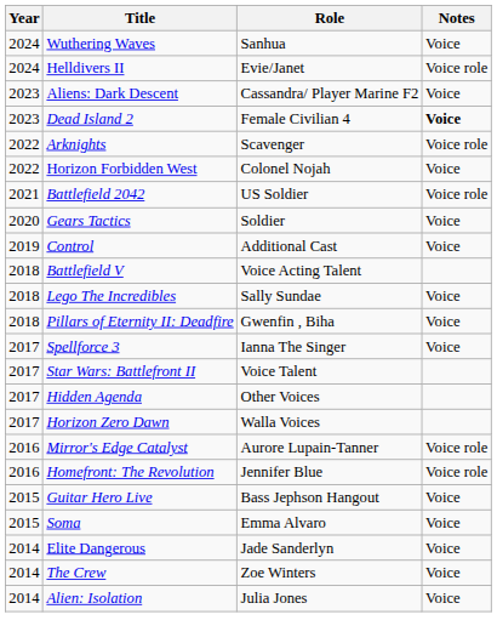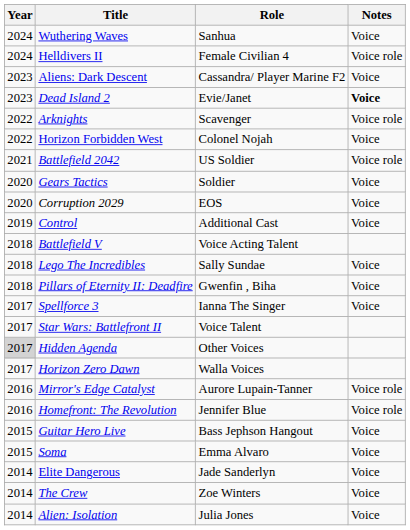 <table class="wikitable" style="font-size: 95%;">
 <tr>
 <th>Year</th>
 <th>Title</th>
 <th>Role</th>
 <th>Notes</th>
 </tr>
 <tr>
 <td>2024</td>
 <td><a href='#'>Wuthering Waves</a></td>
 <td>Sanhua</td>
 <td>Voice</td>
 </tr>
 <tr>
 <td>2024</td>
 <td><a href='#'>Helldivers II</a></td>
-<td>Evie/Janet</td>
+<td>Female Civilian 4</td>
 <td>Voice role</td>
 </tr>
 <tr>
 <td>2023</td>
 <td><a href='#'>Aliens: Dark Descent</a></td>
 <td>Cassandra/ Player Marine F2</td>
 <td>Voice</td>
 </tr>
 <tr>
 <td>2023</td>
 <td><em><a href='#'>Dead Island 2</a></em></td>
-<td>Female Civilian 4</td>
+<td>Evie/Janet</td>
 <td><strong>Voice</strong></td>
 </tr>
 <tr>
 <td>2022</td>
 <td><em><a href='#'>Arknights</a></em></td>
 <td>Scavenger</td>
 <td>Voice role</td>
 </tr>
 <tr>
 <td>2022</td>
 <td><a href='#'>Horizon Forbidden West</a></td>
 <td>Colonel Nojah</td>
 <td>Voice</td>
 </tr>
 <tr>
 <td>2021</td>
 <td><em><a href='#'>Battlefield 2042</a></em></td>
 <td>US Soldier</td>
 <td>Voice role</td>
 </tr>
 <tr>
 <td>2020</td>
 <td><em><a href='#'>Gears Tactics</a></em></td>
 <td>Soldier</td>
+<td>Voice</td>
+</tr>
+<tr>
+<td>2020</td>
+<td><em>Corruption 2029</em></td>
+<td>EOS</td>
 <td>Voice</td>
 </tr>
 <tr>
 <td>2019</td>
 <td><a href='#'><em>Control</em></a></td>
 <td>Additional Cast</td>
 <td>Voice</td>
 </tr>
 <tr>
 <td>2018</td>
 <td><em><a href='#'>Battlefield V</a></em></td>
 <td>Voice Acting Talent</td>
 <td></td>
 </tr>
 <tr>
 <td>2018</td>
 <td><em><a href='#'>Lego The Incredibles</a></em></td>
 <td>Sally Sundae</td>
 <td>Voice</td>
 </tr>
 <tr>
 <td>2018</td>
 <td><em><a href='#'>Pillars of Eternity II: Deadfire</a></em></td>
 <td>Gwenfin , Biha</td>
 <td>Voice</td>
 </tr>
 <tr>
 <td>2017</td>
 <td><a href='#'><em>Spellforce 3</em></a></td>
 <td>Ianna The Singer</td>
 <td>Voice</td>
 </tr>
 <tr>
 <td>2017</td>
 <td><a href='#'><em>Star Wars: Battlefront II</em></a></td>
 <td>Voice Talent</td>
 <td></td>
 </tr>
 <tr>
-<td>2017</td>
+<td style="background: lightgrey;">2017</td>
 <td><a href='#'><em>Hidden Agenda</em></a></td>
 <td>Other Voices</td>
 <td></td>
 </tr>
 <tr>
 <td>2017</td>
 <td><em><a href='#'>Horizon Zero Dawn</a></em></td>
 <td>Walla Voices</td>
 <td></td>
 </tr>
 <tr>
 <td>2016</td>
 <td><em><a href='#'>Mirror's Edge Catalyst</a></em></td>
 <td>Aurore Lupain-Tanner</td>
 <td>Voice role</td>
 </tr>
 <tr>
 <td>2016</td>
 <td><em><a href='#'>Homefront: The Revolution</a></em></td>
 <td>Jennifer Blue</td>
 <td>Voice role</td>
 </tr>
 <tr>
 <td>2015</td>
 <td><em><a href='#'>Guitar Hero Live</a></em></td>
 <td>Bass Jephson Hangout</td>
 <td>Voice</td>
 </tr>
 <tr>
 <td>2015</td>
 <td><a href='#'><em>Soma</em></a></td>
 <td>Emma Alvaro</td>
 <td>Voice</td>
 </tr>
 <tr>
 <td>2014</td>
 <td><a href='#'>Elite Dangerous</a></td>
 <td>Jade Sanderlyn</td>
 <td>Voice</td>
 </tr>
 <tr>
 <td>2014</td>
 <td><a href='#'><em>The Crew</em></a></td>
 <td>Zoe Winters</td>
 <td>Voice</td>
 </tr>
 <tr>
 <td>2014</td>
 <td><em><a href='#'>Alien: Isolation</a></em></td>
 <td>Julia Jones</td>
 <td>Voice</td>
 </tr>
 </table>
